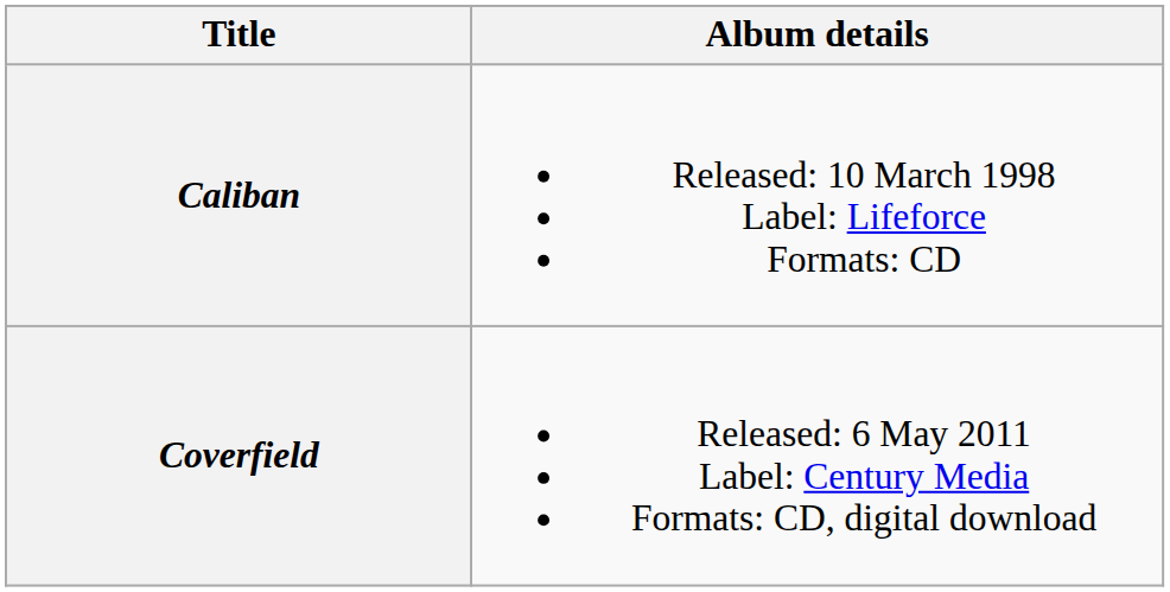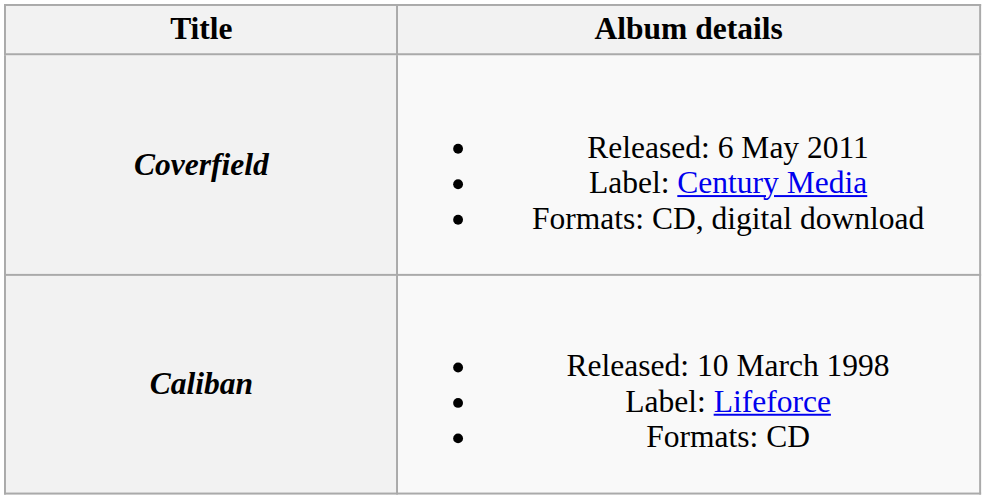 <table class="wikitable plainrowheaders" style="text-align:center;">
 <tr>
 <th scope="col" style="width:12em;">Title</th>
 <th scope="col" style="width:18em;">Album details</th>
 </tr>
 <tr>
+<th scope="row"><em>Coverfield</em></th>
+<td><br><ul><li>Released: 6 May 2011</li><li>Label: <a href='#'>Century Media</a></li><li>Formats: CD, digital download</li></ul></td>
+</tr>
+<tr>
 <th scope="row"><em>Caliban</em></th>
 <td><br><ul><li>Released: 10 March 1998</li><li>Label: <a href='#'>Lifeforce</a></li><li>Formats: CD</li></ul></td>
 </tr>
-<tr>
-<th scope="row"><em>Coverfield</em></th>
-<td><br><ul><li>Released: 6 May 2011</li><li>Label: <a href='#'>Century Media</a></li><li>Formats: CD, digital download</li></ul></td>
-</tr>
 </table>
